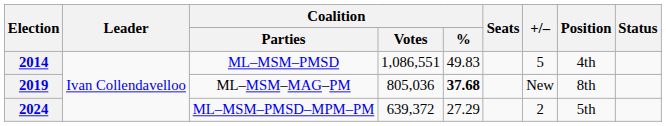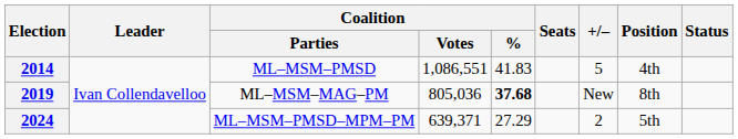 <table class=wikitable style="text-align: center;">
 <tr>
 <th rowspan=2>Election</th>
 <th rowspan=2>Leader</th>
 <th colspan=3>Coalition</th>
 <th rowspan=2>Seats</th>
 <th rowspan=2>+/–</th>
 <th rowspan=2>Position</th>
 <th rowspan=2>Status</th>
 </tr>
 <tr>
 <th>Parties</th>
 <th>Votes</th>
 <th>%</th>
 </tr>
 <tr>
 <th><a href='#'>2014</a></th>
 <td rowspan=3><a href='#'>Ivan Collendavelloo</a></td>
 <td><a href='#'>ML–MSM–PMSD</a></td>
 <td>1,086,551</td>
-<td>49.83</td>
+<td>41.83</td>
 <td></td>
 <td> 5</td>
 <td> 4th</td>
 <td></td>
 </tr>
 <tr>
 <th><a href='#'>2019</a></th>
 <td>ML–<a href='#'>MSM</a>–<a href='#'>MAG</a>–<a href='#'>PM</a></td>
 <td>805,036</td>
 <td><strong>37.68</strong></td>
 <td></td>
 <td>New</td>
 <td> 8th</td>
 <td></td>
 </tr>
 <tr>
 <th><a href='#'>2024</a></th>
 <td><a href='#'>ML–MSM–PMSD–MPM–PM</a></td>
-<td>639,372</td>
+<td>639,371</td>
 <td>27.29</td>
 <td></td>
 <td> 2</td>
 <td> 5th</td>
 <td></td>
 </tr>
 </table>
